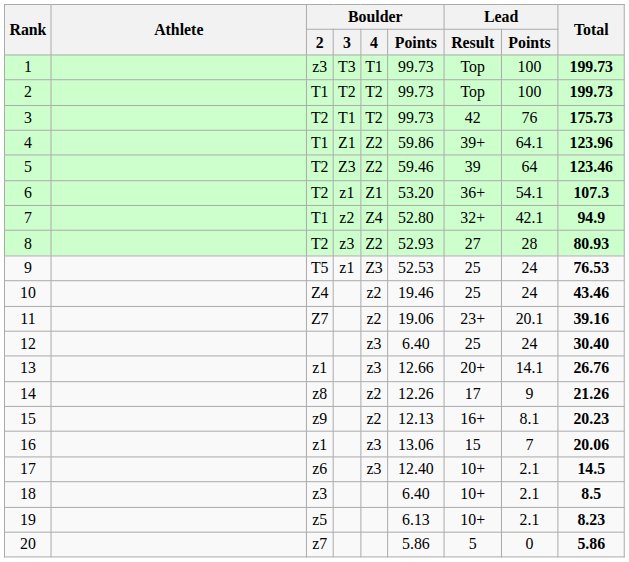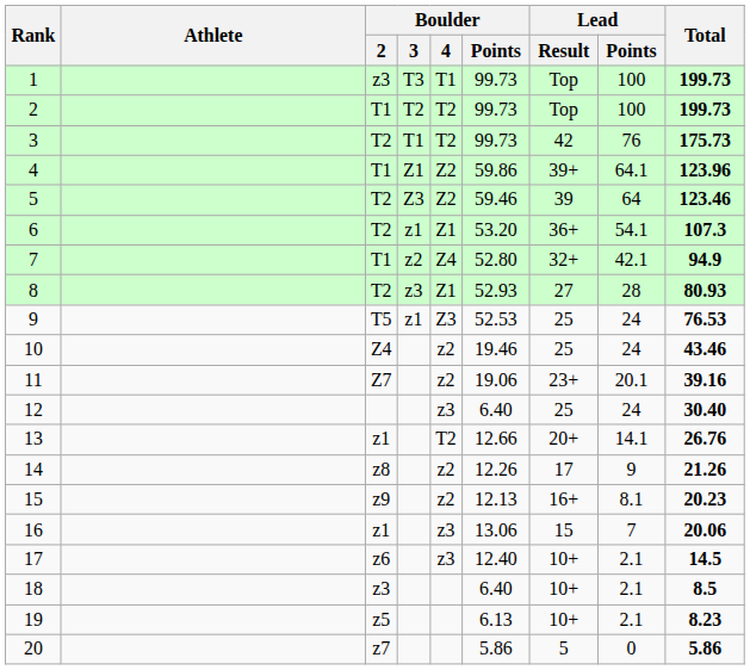 <table class="wikitable" style="text-align:center">
 <tr>
 <th rowspan=2 width=40>Rank</th>
 <th rowspan=2 width=250>Athlete</th>
 <th colspan=4>Boulder</th>
 <th colspan=2>Lead</th>
 <th rowspan=2 width=60>Total</th>
 </tr>
 <tr>
 <th width=20>2</th>
 <th width=20>3</th>
 <th width=20>4</th>
 <th width=50>Points</th>
 <th width=50>Result</th>
 <th width=50>Points</th>
 </tr>
 <tr bgcolor="ccffcc">
 <td>1</td>
 <td align=left></td>
 <td>z3</td>
 <td>T3</td>
 <td>T1</td>
 <td>99.73</td>
 <td>Top</td>
 <td>100</td>
 <td><strong>199.73</strong></td>
 </tr>
 <tr bgcolor="ccffcc">
 <td>2</td>
 <td align=left></td>
 <td>T1</td>
 <td>T2</td>
 <td>T2</td>
 <td>99.73</td>
 <td>Top</td>
 <td>100</td>
 <td><strong>199.73</strong></td>
 </tr>
 <tr bgcolor="ccffcc">
 <td>3</td>
 <td align=left></td>
 <td>T2</td>
 <td>T1</td>
 <td>T2</td>
 <td>99.73</td>
 <td>42</td>
 <td>76</td>
 <td><strong>175.73</strong></td>
 </tr>
 <tr bgcolor="ccffcc">
 <td>4</td>
 <td align=left></td>
 <td>T1</td>
 <td>Z1</td>
 <td>Z2</td>
 <td>59.86</td>
 <td>39+</td>
 <td>64.1</td>
 <td><strong>123.96</strong></td>
 </tr>
 <tr bgcolor="ccffcc">
 <td>5</td>
 <td align=left></td>
 <td>T2</td>
 <td>Z3</td>
 <td>Z2</td>
 <td>59.46</td>
 <td>39</td>
 <td>64</td>
 <td><strong>123.46</strong></td>
 </tr>
 <tr bgcolor="ccffcc">
 <td>6</td>
 <td align=left></td>
 <td>T2</td>
 <td>z1</td>
 <td>Z1</td>
 <td>53.20</td>
 <td>36+</td>
 <td>54.1</td>
 <td><strong>107.3</strong></td>
 </tr>
 <tr bgcolor="ccffcc">
 <td>7</td>
 <td align=left></td>
 <td>T1</td>
 <td>z2</td>
 <td>Z4</td>
 <td>52.80</td>
 <td>32+</td>
 <td>42.1</td>
 <td><strong>94.9</strong></td>
 </tr>
 <tr bgcolor="ccffcc">
 <td>8</td>
 <td align=left></td>
 <td>T2</td>
 <td>z3</td>
-<td>Z2</td>
+<td>Z1</td>
 <td>52.93</td>
 <td>27</td>
 <td>28</td>
 <td><strong>80.93</strong></td>
 </tr>
 <tr>
 <td>9</td>
 <td align=left></td>
 <td>T5</td>
 <td>z1</td>
 <td>Z3</td>
 <td>52.53</td>
 <td>25</td>
 <td>24</td>
 <td><strong>76.53</strong></td>
 </tr>
 <tr>
 <td>10</td>
 <td align=left></td>
 <td>Z4</td>
 <td></td>
 <td>z2</td>
 <td>19.46</td>
 <td>25</td>
 <td>24</td>
 <td><strong>43.46</strong></td>
 </tr>
 <tr>
 <td>11</td>
 <td align=left></td>
 <td>Z7</td>
 <td></td>
 <td>z2</td>
 <td>19.06</td>
 <td>23+</td>
 <td>20.1</td>
 <td><strong>39.16</strong></td>
 </tr>
 <tr>
 <td>12</td>
 <td align=left></td>
 <td></td>
 <td></td>
 <td>z3</td>
 <td>6.40</td>
 <td>25</td>
 <td>24</td>
 <td><strong>30.40</strong></td>
 </tr>
 <tr>
 <td>13</td>
 <td align=left></td>
 <td>z1</td>
 <td></td>
-<td>z3</td>
+<td>T2</td>
 <td>12.66</td>
 <td>20+</td>
 <td>14.1</td>
 <td><strong>26.76</strong></td>
 </tr>
 <tr>
 <td>14</td>
 <td align=left></td>
 <td>z8</td>
 <td></td>
 <td>z2</td>
 <td>12.26</td>
 <td>17</td>
 <td>9</td>
 <td><strong>21.26</strong></td>
 </tr>
 <tr>
 <td>15</td>
 <td align=left></td>
 <td>z9</td>
 <td></td>
 <td>z2</td>
 <td>12.13</td>
 <td>16+</td>
 <td>8.1</td>
 <td><strong>20.23</strong></td>
 </tr>
 <tr>
 <td>16</td>
 <td align=left></td>
 <td>z1</td>
 <td></td>
 <td>z3</td>
 <td>13.06</td>
 <td>15</td>
 <td>7</td>
 <td><strong>20.06</strong></td>
 </tr>
 <tr>
 <td>17</td>
 <td align=left></td>
 <td>z6</td>
 <td></td>
 <td>z3</td>
 <td>12.40</td>
 <td>10+</td>
 <td>2.1</td>
 <td><strong>14.5</strong></td>
 </tr>
 <tr>
 <td>18</td>
 <td align=left></td>
 <td>z3</td>
 <td></td>
 <td></td>
 <td>6.40</td>
 <td>10+</td>
 <td>2.1</td>
 <td><strong>8.5</strong></td>
 </tr>
 <tr>
 <td>19</td>
 <td align=left></td>
 <td>z5</td>
 <td></td>
 <td></td>
 <td>6.13</td>
 <td>10+</td>
 <td>2.1</td>
 <td><strong>8.23</strong></td>
 </tr>
 <tr>
 <td>20</td>
 <td align=left></td>
 <td>z7</td>
 <td></td>
 <td></td>
 <td>5.86</td>
 <td>5</td>
 <td>0</td>
 <td><strong>5.86</strong></td>
 </tr>
 </table>
